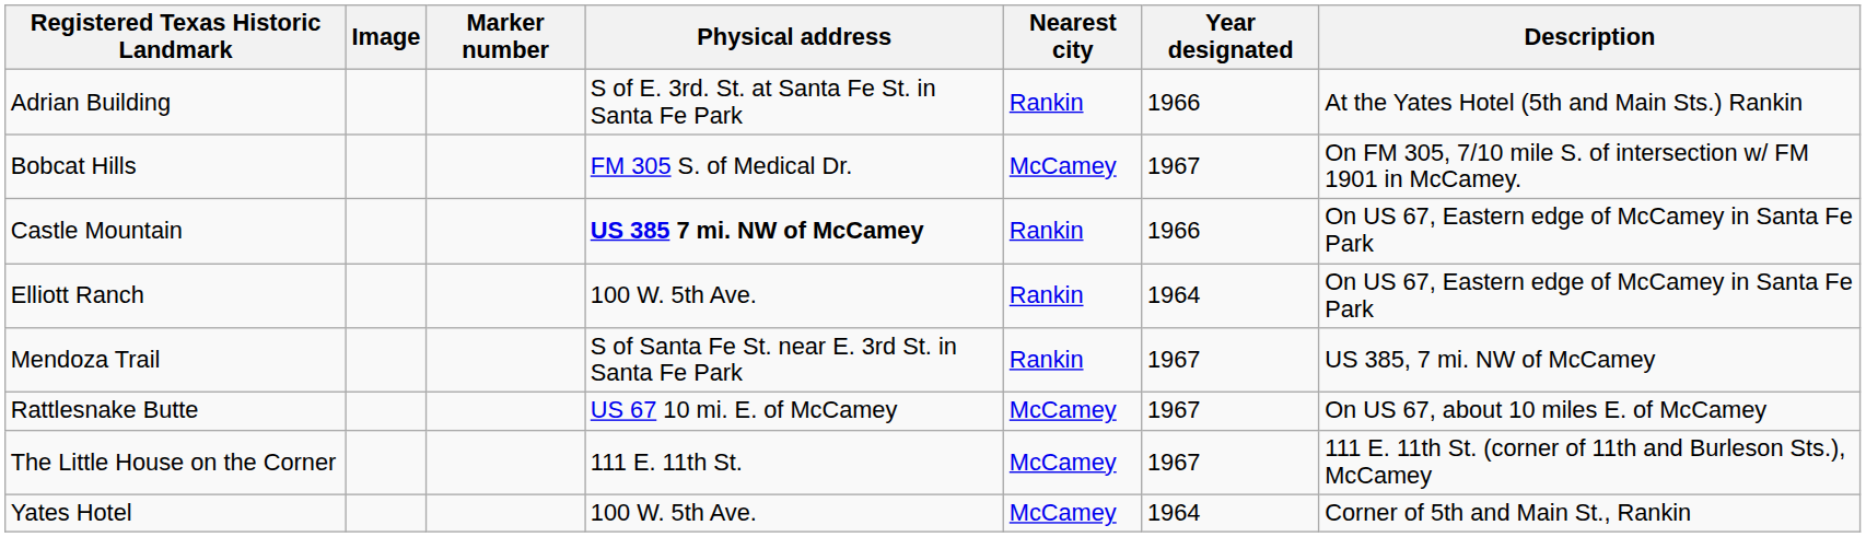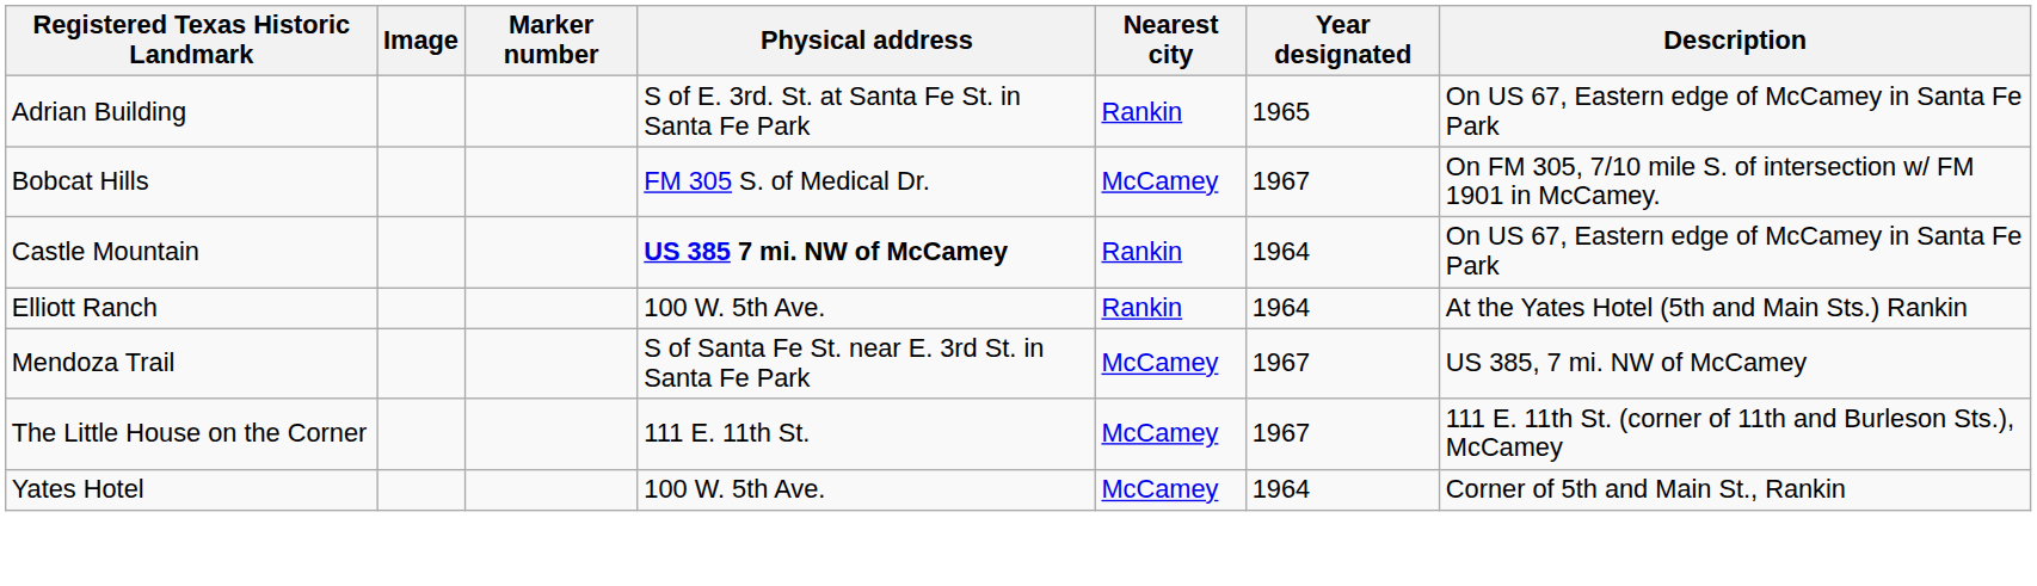 <table class="wikitable sortable">
 <tr>
 <th>Registered Texas Historic Landmark</th>
 <th>Image</th>
 <th>Marker number</th>
 <th>Physical address</th>
 <th>Nearest city</th>
 <th>Year designated</th>
 <th>Description</th>
 </tr>
 <tr>
 <td>Adrian Building</td>
 <td></td>
 <td></td>
 <td>S of E. 3rd. St. at Santa Fe St. in Santa Fe Park<br></td>
 <td><a href='#'>Rankin</a></td>
-<td>1966</td>
-<td>At the Yates Hotel (5th and Main Sts.) Rankin </td>
+<td>1965</td>
+<td>On US 67, Eastern edge of McCamey in Santa Fe Park</td>
 </tr>
 <tr>
 <td>Bobcat Hills</td>
 <td></td>
 <td></td>
 <td><a href='#'>FM 305</a> S. of Medical Dr.<br></td>
 <td><a href='#'>McCamey</a></td>
 <td>1967</td>
 <td>On FM 305, 7/10 mile S. of intersection w/ FM 1901 in McCamey.</td>
 </tr>
 <tr>
 <td>Castle Mountain</td>
 <td></td>
 <td></td>
 <td><strong><a href='#'>US 385</a> 7 mi. NW of McCamey<br></strong></td>
 <td><a href='#'>Rankin</a></td>
-<td>1966</td>
+<td>1964</td>
 <td>On US 67, Eastern edge of McCamey in Santa Fe Park</td>
 </tr>
 <tr>
 <td>Elliott Ranch</td>
 <td></td>
 <td></td>
 <td>100 W. 5th Ave.<br></td>
 <td><a href='#'>Rankin</a></td>
 <td>1964</td>
-<td>On US 67, Eastern edge of McCamey in Santa Fe Park</td>
+<td>At the Yates Hotel (5th and Main Sts.) Rankin </td>
 </tr>
 <tr>
 <td>Mendoza Trail</td>
 <td></td>
 <td></td>
 <td>S of Santa Fe St. near E. 3rd St. in Santa Fe Park<br></td>
-<td><a href='#'>Rankin</a></td>
+<td><a href='#'>McCamey</a></td>
 <td>1967</td>
 <td>US 385, 7 mi. NW of McCamey</td>
-</tr>
-<tr>
-<td>Rattlesnake Butte</td>
-<td></td>
-<td></td>
-<td><a href='#'>US 67</a> 10 mi. E. of McCamey<br></td>
-<td><a href='#'>McCamey</a></td>
-<td>1967</td>
-<td>On US 67, about 10 miles E. of McCamey</td>
 </tr>
 <tr>
 <td>The Little House on the Corner</td>
 <td></td>
 <td></td>
 <td>111 E. 11th St.<br></td>
 <td><a href='#'>McCamey</a></td>
 <td>1967</td>
 <td>111 E. 11th St. (corner of 11th and Burleson Sts.), McCamey</td>
 </tr>
 <tr>
 <td>Yates Hotel</td>
 <td></td>
 <td></td>
 <td>100 W. 5th Ave.<br></td>
 <td><a href='#'>McCamey</a></td>
 <td>1964</td>
 <td>Corner of 5th and Main St., Rankin</td>
 </tr>
 </table>
